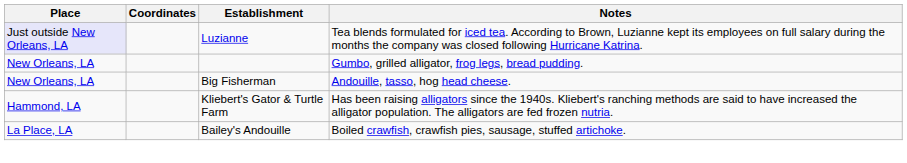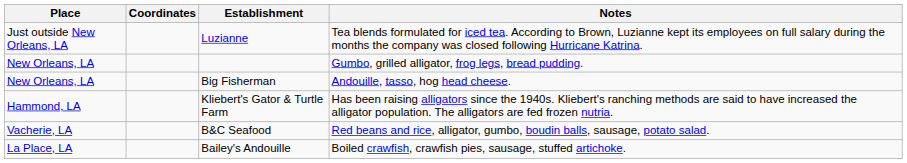 <table class="wikitable">
 <tr>
 <th>Place</th>
 <th>Coordinates</th>
 <th>Establishment</th>
 <th>Notes</th>
 </tr>
 <tr>
-<td style="background: lavender;">Just outside <a href='#'>New Orleans, LA</a></td>
+<td>Just outside <a href='#'>New Orleans, LA</a></td>
 <td></td>
 <td><a href='#'>Luzianne</a></td>
 <td>Tea blends formulated for <a href='#'>iced tea</a>.  According to Brown, Luzianne kept its employees on full salary during the months the company was closed following <a href='#'>Hurricane Katrina</a>.</td>
 </tr>
 <tr>
 <td><a href='#'>New Orleans, LA</a></td>
 <td></td>
 <td></td>
 <td><a href='#'>Gumbo</a>, grilled alligator, <a href='#'>frog legs</a>, <a href='#'>bread pudding</a>.</td>
 </tr>
 <tr>
 <td><a href='#'>New Orleans, LA</a></td>
 <td></td>
 <td>Big Fisherman</td>
 <td><a href='#'>Andouille</a>, <a href='#'>tasso</a>, hog <a href='#'>head cheese</a>.</td>
 </tr>
 <tr>
 <td><a href='#'>Hammond, LA</a></td>
 <td></td>
 <td>Kliebert's Gator & Turtle Farm</td>
 <td>Has been raising <a href='#'>alligators</a> since the 1940s.  Kliebert's ranching methods are said to have increased the alligator population.  The alligators are fed frozen <a href='#'>nutria</a>.</td>
 </tr>
 <tr>
+<td><a href='#'>Vacherie, LA</a></td>
+<td></td>
+<td>B&C Seafood</td>
+<td><a href='#'>Red beans and rice</a>, alligator, gumbo, <a href='#'>boudin balls</a>, sausage, <a href='#'>potato salad</a>.</td>
+</tr>
+<tr>
 <td><a href='#'>La Place, LA</a></td>
 <td></td>
 <td>Bailey's Andouille</td>
 <td>Boiled <a href='#'>crawfish</a>, crawfish pies, sausage, stuffed <a href='#'>artichoke</a>.</td>
 </tr>
 </table>
